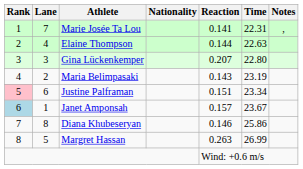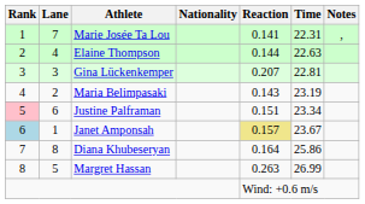 <table class="wikitable sortable" style="text-align:center">
 <tr>
 <th>Rank</th>
 <th>Lane</th>
 <th>Athlete</th>
 <th>Nationality</th>
 <th>Reaction</th>
 <th>Time</th>
 <th>Notes</th>
 </tr>
 <tr bgcolor=ccffcc>
 <td>1</td>
 <td>7</td>
 <td align=left><a href='#'>Marie Josée Ta Lou</a></td>
 <td align=left></td>
 <td>0.141</td>
 <td>22.31</td>
 <td>, </td>
 </tr>
 <tr bgcolor=ccffcc>
 <td>2</td>
 <td>4</td>
 <td align=left><a href='#'>Elaine Thompson</a></td>
 <td align=left></td>
 <td>0.144</td>
 <td>22.63</td>
 <td></td>
 </tr>
 <tr bgcolor=ddffdd>
 <td>3</td>
 <td>3</td>
 <td align=left><a href='#'>Gina Lückenkemper</a></td>
 <td align=left></td>
 <td>0.207</td>
-<td>22.80</td>
+<td>22.81</td>
 <td></td>
 </tr>
 <tr>
 <td>4</td>
 <td>2</td>
 <td align=left><a href='#'>Maria Belimpasaki</a></td>
 <td align=left></td>
 <td>0.143</td>
 <td>23.19</td>
 <td></td>
 </tr>
 <tr>
 <td style="background: pink;">5</td>
 <td>6</td>
 <td align=left><a href='#'>Justine Palframan</a></td>
 <td align=left></td>
 <td>0.151</td>
 <td>23.34</td>
 <td></td>
 </tr>
 <tr>
 <td style="background: lightblue;">6</td>
 <td>1</td>
 <td align=left><a href='#'>Janet Amponsah</a></td>
 <td align=left></td>
-<td>0.157</td>
+<td style="background: khaki;">0.157</td>
 <td>23.67</td>
 <td></td>
 </tr>
 <tr>
 <td>7</td>
 <td>8</td>
 <td align=left><a href='#'>Diana Khubeseryan</a></td>
 <td align=left></td>
-<td>0.146</td>
+<td>0.164</td>
 <td>25.86</td>
 <td></td>
 </tr>
 <tr>
 <td>8</td>
 <td>5</td>
 <td align=left><a href='#'>Margret Hassan</a></td>
 <td align=left></td>
 <td>0.263</td>
 <td>26.99</td>
 <td></td>
 </tr>
 <tr class="sortbottom">
 <td colspan=4></td>
 <td colspan="3" style="text-align:left;">Wind: +0.6 m/s</td>
 </tr>
 </table>
